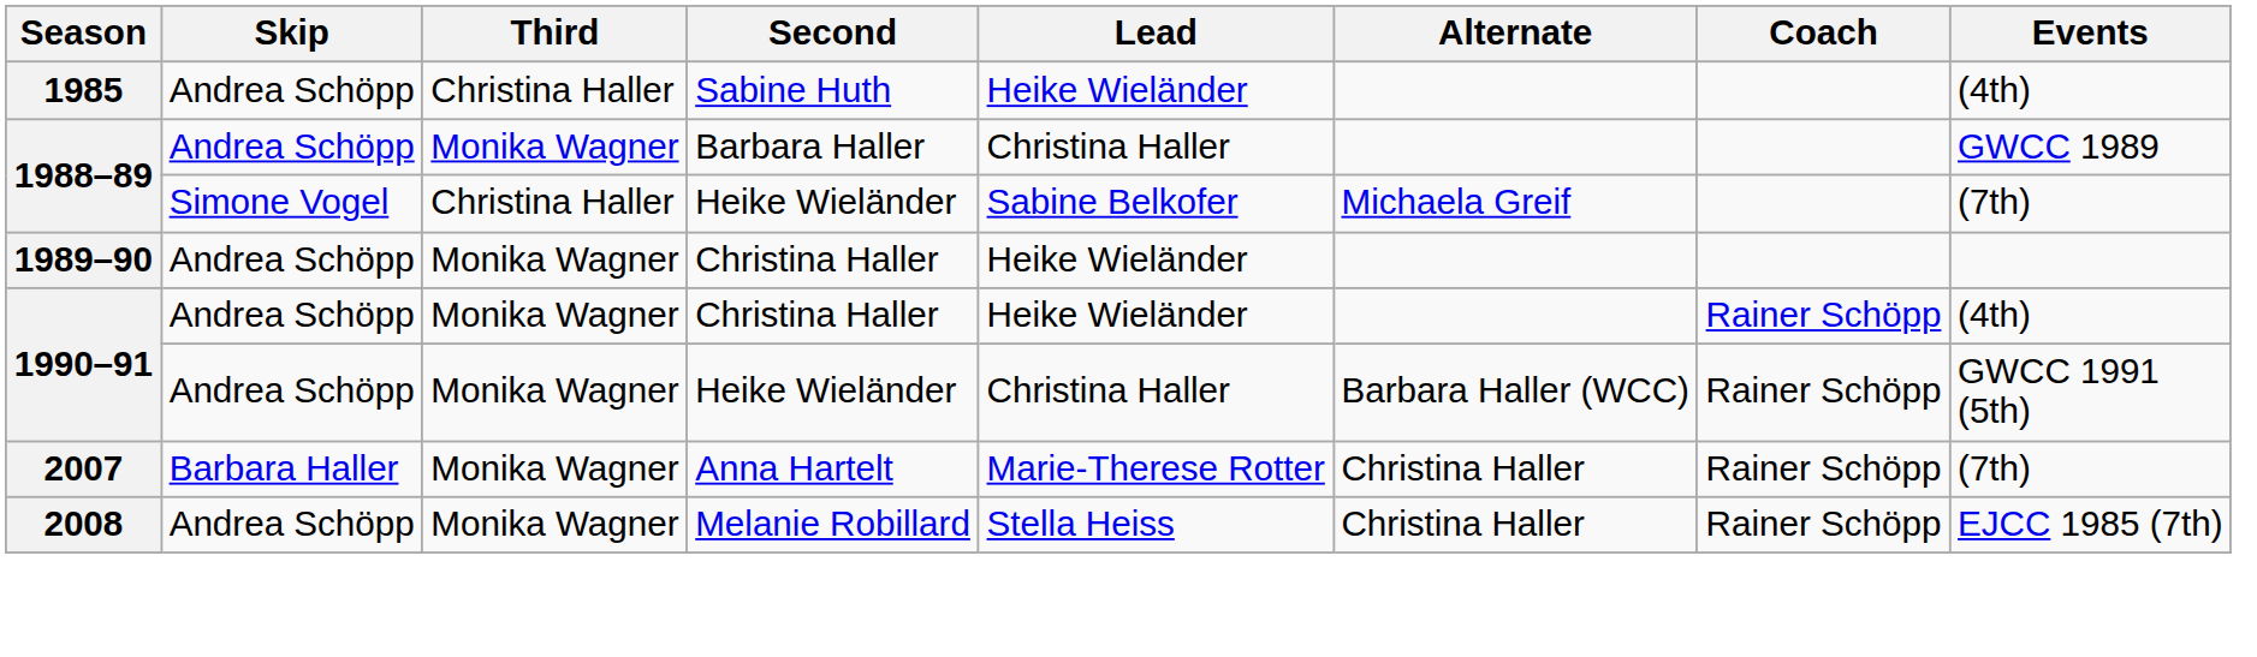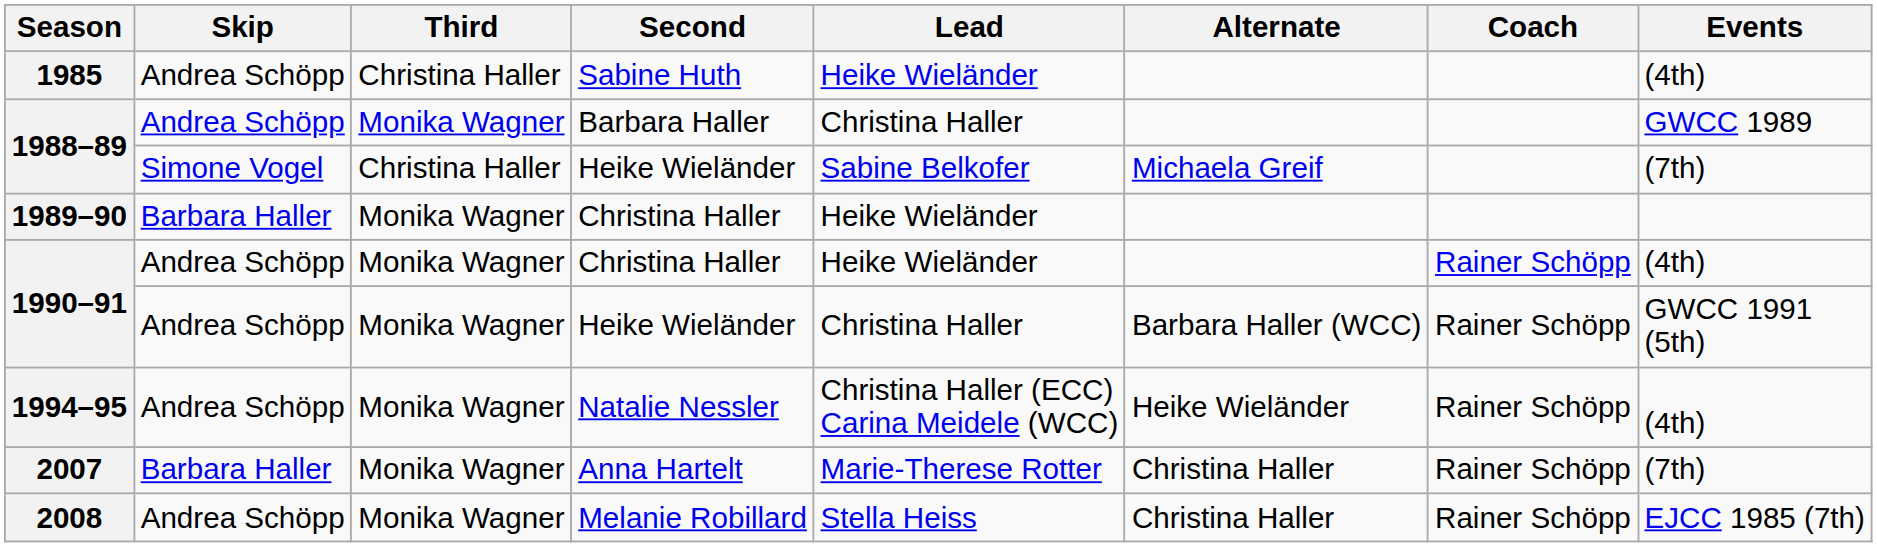 <table class="wikitable">
 <tr>
 <th scope="col">Season</th>
 <th scope="col">Skip</th>
 <th scope="col">Third</th>
 <th scope="col">Second</th>
 <th scope="col">Lead</th>
 <th scope="col">Alternate</th>
 <th scope="col">Coach</th>
 <th scope="col">Events</th>
 </tr>
 <tr>
 <th scope="row">1985</th>
 <td>Andrea Schöpp</td>
 <td>Christina Haller</td>
 <td><a href='#'>Sabine Huth</a></td>
 <td><a href='#'>Heike Wieländer</a></td>
 <td></td>
 <td></td>
 <td> (4th)</td>
 </tr>
 <tr>
 <th scope="row" rowspan=2>1988–89</th>
 <td><a href='#'>Andrea Schöpp</a></td>
 <td><a href='#'>Monika Wagner</a></td>
 <td>Barbara Haller</td>
 <td>Christina Haller</td>
 <td></td>
 <td></td>
 <td><a href='#'>GWCC</a> 1989 <br> </td>
 </tr>
 <tr>
 <td><a href='#'>Simone Vogel</a></td>
 <td>Christina Haller</td>
 <td>Heike Wieländer</td>
 <td><a href='#'>Sabine Belkofer</a></td>
 <td><a href='#'>Michaela Greif</a></td>
 <td></td>
 <td> (7th)</td>
 </tr>
 <tr>
 <th scope="row">1989–90</th>
-<td>Andrea Schöpp</td>
+<td><a href='#'>Barbara Haller</a></td>
 <td>Monika Wagner</td>
 <td>Christina Haller</td>
 <td>Heike Wieländer</td>
 <td></td>
 <td></td>
 <td> </td>
 </tr>
 <tr>
 <th scope="row" rowspan=2>1990–91</th>
 <td>Andrea Schöpp</td>
 <td>Monika Wagner</td>
 <td>Christina Haller</td>
 <td>Heike Wieländer</td>
 <td></td>
 <td><a href='#'>Rainer Schöpp</a></td>
 <td> (4th)</td>
 </tr>
 <tr>
 <td>Andrea Schöpp</td>
 <td>Monika Wagner</td>
 <td>Heike Wieländer</td>
 <td>Christina Haller</td>
 <td>Barbara Haller (WCC)</td>
 <td>Rainer Schöpp</td>
 <td>GWCC 1991 <br> (5th)</td>
 </tr>
 <tr>
+<th scope="row">1994–95</th>
+<td>Andrea Schöpp</td>
+<td>Monika Wagner</td>
+<td><a href='#'>Natalie Nessler</a></td>
+<td>Christina Haller (ECC)<br><a href='#'>Carina Meidele</a> (WCC)</td>
+<td>Heike Wieländer</td>
+<td>Rainer Schöpp</td>
+<td> <br> (4th)</td>
+</tr>
+<tr>
 <th scope="row">2007</th>
 <td><a href='#'>Barbara Haller</a></td>
 <td>Monika Wagner</td>
 <td><a href='#'>Anna Hartelt</a></td>
 <td><a href='#'>Marie-Therese Rotter</a></td>
 <td>Christina Haller</td>
 <td>Rainer Schöpp</td>
 <td> (7th)</td>
 </tr>
 <tr>
 <th scope="row">2008</th>
 <td>Andrea Schöpp</td>
 <td>Monika Wagner</td>
 <td><a href='#'>Melanie Robillard</a></td>
 <td><a href='#'>Stella Heiss</a></td>
 <td>Christina Haller</td>
 <td>Rainer Schöpp</td>
 <td><a href='#'>EJCC</a> 1985 (7th)</td>
 </tr>
 </table>
